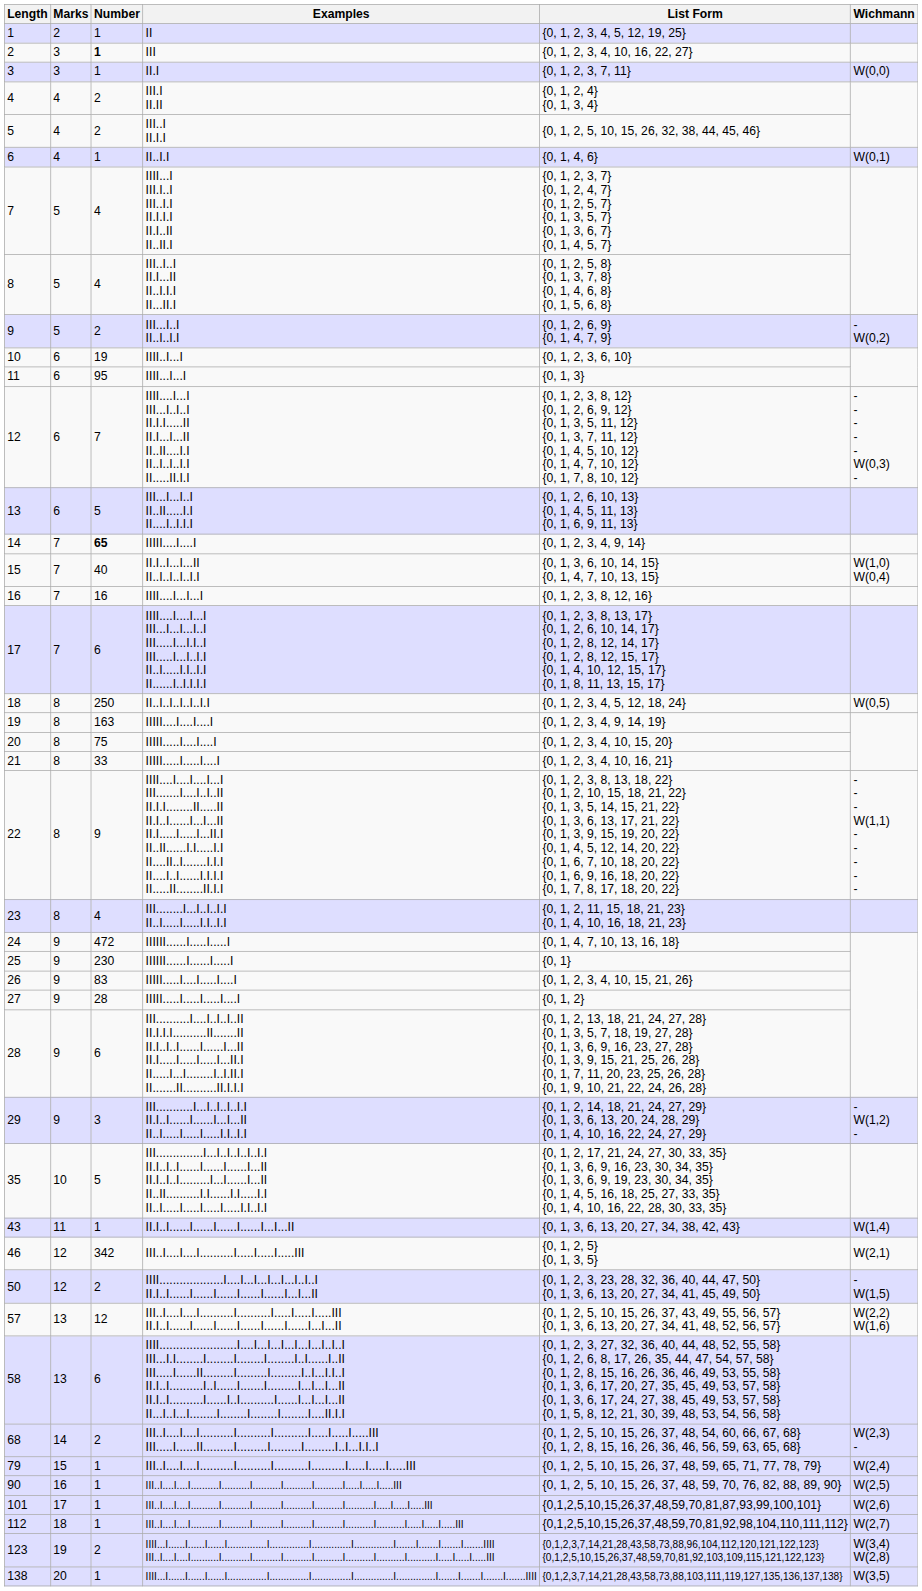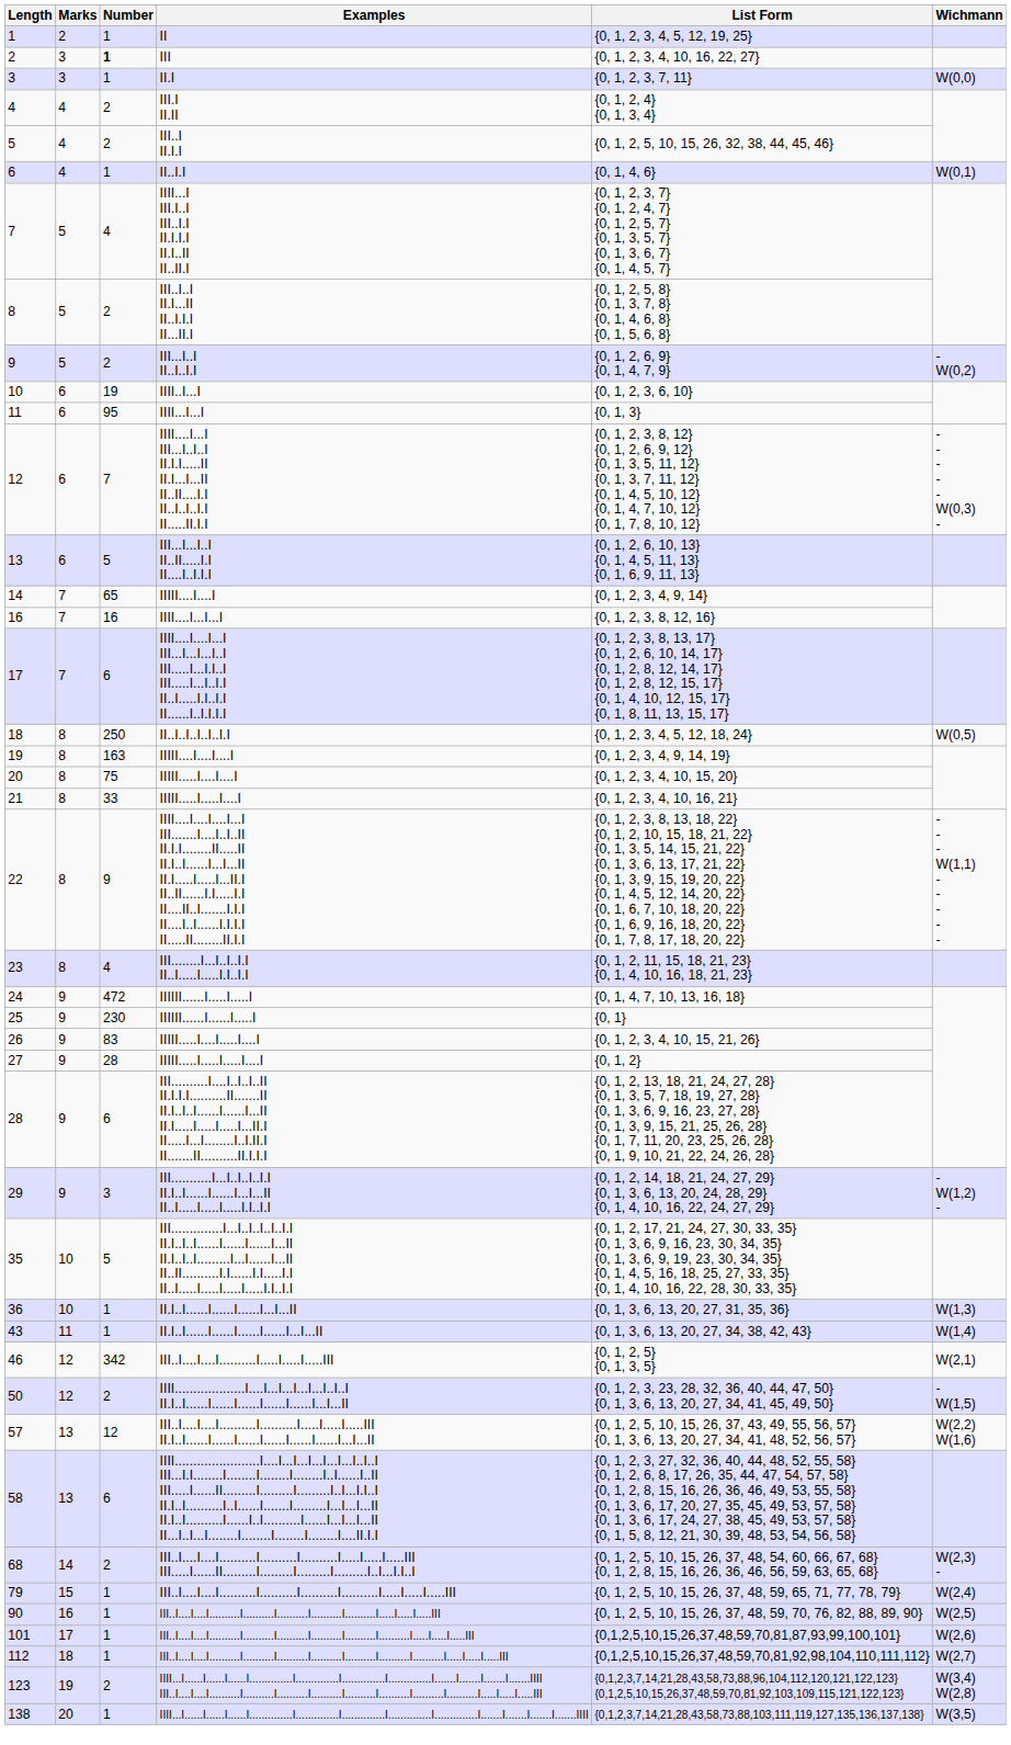 <table class="wikitable" border="1">
 <tr>
 <th>Length</th>
 <th>Marks</th>
 <th>Number</th>
 <th>Examples</th>
 <th>List Form</th>
 <th>Wichmann</th>
 </tr>
 <tr style="background:#dedeff">
 <td>1</td>
 <td>2</td>
 <td>1</td>
 <td>II</td>
 <td>{0, 1, 2, 3, 4, 5, 12, 19, 25}</td>
 <td></td>
 </tr>
 <tr>
 <td>2</td>
 <td>3</td>
 <td><strong>1</strong></td>
 <td>III</td>
 <td>{0, 1, 2, 3, 4, 10, 16, 22, 27}</td>
 </tr>
 <tr style="background:#dedeff">
 <td>3</td>
 <td>3</td>
 <td>1</td>
 <td>II.I</td>
 <td>{0, 1, 2, 3, 7, 11}</td>
 <td>W(0,0)</td>
 </tr>
 <tr>
 <td>4</td>
 <td>4</td>
 <td>2</td>
 <td>III.I <br> II.II</td>
 <td>{0, 1, 2, 4} <br> {0, 1, 3, 4}</td>
 </tr>
 <tr>
 <td>5</td>
 <td>4</td>
 <td>2</td>
 <td>III..I <br> II.I.I</td>
 <td>{0, 1, 2, 5, 10, 15, 26, 32, 38, 44, 45, 46}</td>
 </tr>
 <tr style="background:#dedeff">
 <td>6</td>
 <td>4</td>
 <td>1</td>
 <td>II..I.I</td>
 <td>{0, 1, 4, 6}</td>
 <td>W(0,1)</td>
 </tr>
 <tr>
 <td>7</td>
 <td>5</td>
 <td>4</td>
 <td>IIII...I <br> III.I..I <br> III..I.I <br> II.I.I.I <br> II.I..II <br> II..II.I</td>
 <td>{0, 1, 2, 3, 7} <br> {0, 1, 2, 4, 7} <br> {0, 1, 2, 5, 7} <br> {0, 1, 3, 5, 7} <br> {0, 1, 3, 6, 7} <br> {0, 1, 4, 5, 7}</td>
 </tr>
 <tr>
 <td>8</td>
 <td>5</td>
-<td>4</td>
+<td>2</td>
 <td>III..I..I <br> II.I...II <br> II..I.I.I <br> II...II.I</td>
 <td>{0, 1, 2, 5, 8} <br> {0, 1, 3, 7, 8} <br> {0, 1, 4, 6, 8} <br> {0, 1, 5, 6, 8}</td>
 </tr>
 <tr style="background:#dedeff">
 <td>9</td>
 <td>5</td>
 <td>2</td>
 <td>III...I..I <br> II..I..I.I</td>
 <td>{0, 1, 2, 6, 9} <br> {0, 1, 4, 7, 9}</td>
 <td>- <br> W(0,2)</td>
 </tr>
 <tr>
 <td>10</td>
 <td>6</td>
 <td>19</td>
 <td>IIII..I...I</td>
 <td>{0, 1, 2, 3, 6, 10}</td>
 </tr>
 <tr>
 <td>11</td>
 <td>6</td>
 <td>95</td>
 <td>IIII...I...I</td>
 <td>{0, 1, 3}</td>
 </tr>
 <tr>
 <td>12</td>
 <td>6</td>
 <td>7</td>
 <td>IIII....I...I <br> III...I..I..I <br> II.I.I.....II <br> II.I...I...II <br> II..II....I.I <br> II..I..I..I.I <br> II.....II.I.I</td>
 <td>{0, 1, 2, 3, 8, 12} <br> {0, 1, 2, 6, 9, 12} <br> {0, 1, 3, 5, 11, 12} <br> {0, 1, 3, 7, 11, 12} <br> {0, 1, 4, 5, 10, 12} <br> {0, 1, 4, 7, 10, 12} <br> {0, 1, 7, 8, 10, 12}</td>
 <td>- <br> - <br> - <br> - <br> - <br> W(0,3) <br> -</td>
 </tr>
 <tr style="background:#dedeff">
 <td>13</td>
 <td>6</td>
 <td>5</td>
 <td>III...I...I..I <br> II..II.....I.I <br> II....I..I.I.I</td>
 <td>{0, 1, 2, 6, 10, 13} <br> {0, 1, 4, 5, 11, 13} <br> {0, 1, 6, 9, 11, 13}</td>
 <td></td>
 </tr>
 <tr>
 <td>14</td>
 <td>7</td>
-<td><strong>65</strong></td>
+<td>65</td>
 <td>IIIII....I....I</td>
 <td>{0, 1, 2, 3, 4, 9, 14}</td>
-</tr>
-<tr>
-<td>15</td>
-<td>7</td>
-<td>40</td>
-<td>II.I..I...I...II <br> II..I..I..I..I.I</td>
-<td>{0, 1, 3, 6, 10, 14, 15} <br> {0, 1, 4, 7, 10, 13, 15}</td>
-<td>W(1,0) <br> W(0,4)</td>
 </tr>
 <tr>
 <td>16</td>
 <td>7</td>
 <td>16</td>
 <td>IIII....I...I...I</td>
 <td>{0, 1, 2, 3, 8, 12, 16}</td>
 </tr>
 <tr style="background:#dedeff">
 <td>17</td>
 <td>7</td>
 <td>6</td>
 <td>IIII....I....I...I <br> III...I...I...I..I <br> III.....I...I.I..I <br> III.....I...I..I.I <br> II..I.....I.I..I.I <br> II......I..I.I.I.I</td>
 <td>{0, 1, 2, 3, 8, 13, 17} <br> {0, 1, 2, 6, 10, 14, 17} <br> {0, 1, 2, 8, 12, 14, 17} <br> {0, 1, 2, 8, 12, 15, 17} <br> {0, 1, 4, 10, 12, 15, 17} <br> {0, 1, 8, 11, 13, 15, 17}</td>
 <td></td>
 </tr>
 <tr>
 <td>18</td>
 <td>8</td>
 <td>250</td>
 <td>II..I..I..I..I..I.I</td>
 <td>{0, 1, 2, 3, 4, 5, 12, 18, 24}</td>
 <td>W(0,5)</td>
 </tr>
 <tr>
 <td>19</td>
 <td>8</td>
 <td>163</td>
 <td>IIIII....I....I....I</td>
 <td>{0, 1, 2, 3, 4, 9, 14, 19}</td>
 </tr>
 <tr>
 <td>20</td>
 <td>8</td>
 <td>75</td>
 <td>IIIII.....I....I....I</td>
 <td>{0, 1, 2, 3, 4, 10, 15, 20}</td>
 </tr>
 <tr>
 <td>21</td>
 <td>8</td>
 <td>33</td>
 <td>IIIII.....I.....I....I</td>
 <td>{0, 1, 2, 3, 4, 10, 16, 21}</td>
 </tr>
 <tr>
 <td>22</td>
 <td>8</td>
 <td>9</td>
 <td>IIII....I....I....I...I <br> III.......I....I..I..II <br> II.I.I........II.....II <br> II.I..I......I...I...II <br> II.I.....I.....I...II.I <br> II..II......I.I.....I.I <br> II....II..I.......I.I.I <br> II....I..I......I.I.I.I <br> II.....II........II.I.I</td>
 <td>{0, 1, 2, 3, 8, 13, 18, 22} <br> {0, 1, 2, 10, 15, 18, 21, 22} <br> {0, 1, 3, 5, 14, 15, 21, 22} <br> {0, 1, 3, 6, 13, 17, 21, 22} <br> {0, 1, 3, 9, 15, 19, 20, 22} <br> {0, 1, 4, 5, 12, 14, 20, 22} <br> {0, 1, 6, 7, 10, 18, 20, 22} <br> {0, 1, 6, 9, 16, 18, 20, 22} <br> {0, 1, 7, 8, 17, 18, 20, 22}</td>
 <td>- <br> - <br> - <br> W(1,1) <br> - <br> - <br> - <br> - <br> -</td>
 </tr>
 <tr style="background:#dedeff">
 <td>23</td>
 <td>8</td>
 <td>4</td>
 <td>III........I...I..I..I.I <br> II..I.....I.....I.I..I.I</td>
 <td>{0, 1, 2, 11, 15, 18, 21, 23} <br> {0, 1, 4, 10, 16, 18, 21, 23}</td>
 <td></td>
 </tr>
 <tr>
 <td>24</td>
 <td>9</td>
 <td>472</td>
 <td>IIIIII......I.....I.....I</td>
 <td>{0, 1, 4, 7, 10, 13, 16, 18}</td>
 </tr>
 <tr>
 <td>25</td>
 <td>9</td>
 <td>230</td>
 <td>IIIIII......I......I.....I</td>
 <td>{0, 1}</td>
 </tr>
 <tr>
 <td>26</td>
 <td>9</td>
 <td>83</td>
 <td>IIIII.....I....I.....I....I</td>
 <td>{0, 1, 2, 3, 4, 10, 15, 21, 26}</td>
 </tr>
 <tr>
 <td>27</td>
 <td>9</td>
 <td>28</td>
 <td>IIIII.....I.....I.....I....I</td>
 <td>{0, 1, 2}</td>
 </tr>
 <tr>
 <td>28</td>
 <td>9</td>
 <td>6</td>
 <td>III..........I....I..I..I..II <br> II.I.I.I..........II.......II <br>  II.I..I..I......I......I...II <br> II.I.....I.....I.....I...II.I <br> II.....I...I........I..I.II.I <br> II.......II..........II.I.I.I</td>
 <td>{0, 1, 2, 13, 18, 21, 24, 27, 28} <br> {0, 1, 3, 5, 7, 18, 19, 27, 28} <br> {0, 1, 3, 6, 9, 16, 23, 27, 28} <br> {0, 1, 3, 9, 15, 21, 25, 26, 28} <br> {0, 1, 7, 11, 20, 23, 25, 26, 28} <br> {0, 1, 9, 10, 21, 22, 24, 26, 28}</td>
 </tr>
 <tr style="background:#dedeff">
 <td>29</td>
 <td>9</td>
 <td>3</td>
 <td>III...........I...I..I..I..I.I <br> II.I..I......I......I...I...II <br> II..I.....I.....I.....I.I..I.I</td>
 <td>{0, 1, 2, 14, 18, 21, 24, 27, 29} <br> {0, 1, 3, 6, 13, 20, 24, 28, 29} <br> {0, 1, 4, 10, 16, 22, 24, 27, 29}</td>
 <td>- <br> W(1,2) <br> -</td>
 </tr>
 <tr>
 <td>35</td>
 <td>10</td>
 <td>5</td>
 <td>III..............I...I..I..I..I..I.I <br> II.I..I..I......I......I......I...II <br> II.I..I..I.........I...I......I...II <br> II..II..........I.I......I.I.....I.I <br> II..I.....I.....I.....I.....I.I..I.I</td>
 <td>{0, 1, 2, 17, 21, 24, 27, 30, 33, 35} <br> {0, 1, 3, 6, 9, 16, 23, 30, 34, 35} <br> {0, 1, 3, 6, 9, 19, 23, 30, 34, 35} <br> {0, 1, 4, 5, 16, 18, 25, 27, 33, 35} <br> {0, 1, 4, 10, 16, 22, 28, 30, 33, 35}</td>
 </tr>
 <tr style="background:#dedeff">
+<td>36</td>
+<td>10</td>
+<td>1</td>
+<td>II.I..I......I......I......I...I...II</td>
+<td>{0, 1, 3, 6, 13, 20, 27, 31, 35, 36}</td>
+<td>W(1,3)</td>
+</tr>
+<tr style="background:#dedeff">
 <td>43</td>
 <td>11</td>
 <td>1</td>
 <td>II.I..I......I......I......I......I...I...II</td>
 <td>{0, 1, 3, 6, 13, 20, 27, 34, 38, 42, 43}</td>
 <td>W(1,4)</td>
 </tr>
 <tr>
 <td>46</td>
 <td>12</td>
 <td>342</td>
 <td>III..I....I....I..........I.....I.....I.....III</td>
 <td>{0, 1, 2, 5} <br> {0, 1, 3, 5}</td>
 <td>W(2,1)</td>
 </tr>
 <tr style="background:#dedeff">
 <td>50</td>
 <td>12</td>
 <td>2</td>
 <td>IIII...................I....I...I...I...I...I..I..I <br> II.I..I......I......I......I......I......I...I...II</td>
 <td>{0, 1, 2, 3, 23, 28, 32, 36, 40, 44, 47, 50} <br> {0, 1, 3, 6, 13, 20, 27, 34, 41, 45, 49, 50}</td>
 <td>- <br> W(1,5)</td>
 </tr>
 <tr>
 <td>57</td>
 <td>13</td>
 <td>12</td>
 <td>III..I....I....I..........I..........I.....I.....I.....III <br> II.I..I......I......I......I......I......I......I...I...II</td>
 <td>{0, 1, 2, 5, 10, 15, 26, 37, 43, 49, 55, 56, 57} <br> {0, 1, 3, 6, 13, 20, 27, 34, 41, 48, 52, 56, 57}</td>
 <td>W(2,2) <br> W(1,6)</td>
 </tr>
 <tr style="background:#dedeff">
 <td>58</td>
 <td>13</td>
 <td>6</td>
 <td>IIII.......................I....I...I...I...I...I...I..I..I <br> III...I.I........I........I........I........I..I......I..II <br> III.....I......II.........I.........I.........I..I...I.I..I <br> II.I..I..........I..I......I.......I.........I...I...I...II <br> II.I..I..........I......I..I..........I......I...I...I...II <br> II...I..I...I........I........I........I........I....II.I.I</td>
 <td>{0, 1, 2, 3, 27, 32, 36, 40, 44, 48, 52, 55, 58} <br> {0, 1, 2, 6, 8, 17, 26, 35, 44, 47, 54, 57, 58} <br> {0, 1, 2, 8, 15, 16, 26, 36, 46, 49, 53, 55, 58} <br> {0, 1, 3, 6, 17, 20, 27, 35, 45, 49, 53, 57, 58} <br> {0, 1, 3, 6, 17, 24, 27, 38, 45, 49, 53, 57, 58} <br> {0, 1, 5, 8, 12, 21, 30, 39, 48, 53, 54, 56, 58}</td>
 <td></td>
 </tr>
 <tr style="background:#dedeff">
 <td>68</td>
 <td>14</td>
 <td>2</td>
 <td>III..I....I....I..........I..........I..........I.....I.....I.....III <br> III.....I......II.........I.........I.........I.........I..I...I.I..I</td>
 <td>{0, 1, 2, 5, 10, 15, 26, 37, 48, 54, 60, 66, 67, 68} <br> {0, 1, 2, 8, 15, 16, 26, 36, 46, 56, 59, 63, 65, 68}</td>
 <td>W(2,3) <br> -</td>
 </tr>
 <tr style="background:#dedeff">
 <td>79</td>
 <td>15</td>
 <td>1</td>
 <td>III..I....I....I..........I..........I..........I..........I.....I.....I.....III</td>
 <td>{0, 1, 2, 5, 10, 15, 26, 37, 48, 59, 65, 71, 77, 78, 79}</td>
 <td>W(2,4)</td>
 </tr>
 <tr style="background:#dedeff">
 <td>90</td>
 <td>16</td>
 <td>1</td>
 <td><small>III..I....I....I..........I..........I..........I..........I..........I.....I.....I.....III</small></td>
 <td>{0, 1, 2, 5, 10, 15, 26, 37, 48, 59, 70, 76, 82, 88, 89, 90}</td>
 <td>W(2,5)</td>
 </tr>
 <tr style="background:#dedeff">
 <td>101</td>
 <td>17</td>
 <td>1</td>
 <td><small>III..I....I....I..........I..........I..........I..........I..........I..........I.....I.....I.....III</small></td>
 <td>{0,1,2,5,10,15,26,37,48,59,70,81,87,93,99,100,101}</td>
 <td>W(2,6)</td>
 </tr>
 <tr style="background:#dedeff">
 <td>112</td>
 <td>18</td>
 <td>1</td>
 <td><small>III..I....I....I..........I..........I..........I..........I..........I..........I..........I.....I.....I.....III</small></td>
 <td>{0,1,2,5,10,15,26,37,48,59,70,81,92,98,104,110,111,112}</td>
 <td>W(2,7)</td>
 </tr>
 <tr style="background:#dedeff">
 <td>123</td>
 <td>19</td>
 <td>2</td>
 <td><small>IIII...I......I......I......I..............I..............I..............I..............I.......I.......I.......I.......IIII</small><br><small>III..I....I....I..........I..........I..........I..........I..........I..........I..........I..........I.....I.....I.....III</small></td>
 <td><small>{0,1,2,3,7,14,21,28,43,58,73,88,96,104,112,120,121,122,123} <br> {0,1,2,5,10,15,26,37,48,59,70,81,92,103,109,115,121,122,123}</small></td>
 <td>W(3,4) <br> W(2,8)</td>
 </tr>
 <tr style="background:#dedeff">
 <td>138</td>
 <td>20</td>
 <td>1</td>
 <td><small>IIII...I......I......I......I..............I..............I..............I..............I..............I.......I.......I.......I.......IIII</small></td>
 <td><small>{0,1,2,3,7,14,21,28,43,58,73,88,103,111,119,127,135,136,137,138}</small></td>
 <td>W(3,5)</td>
 </tr>
 </table>
